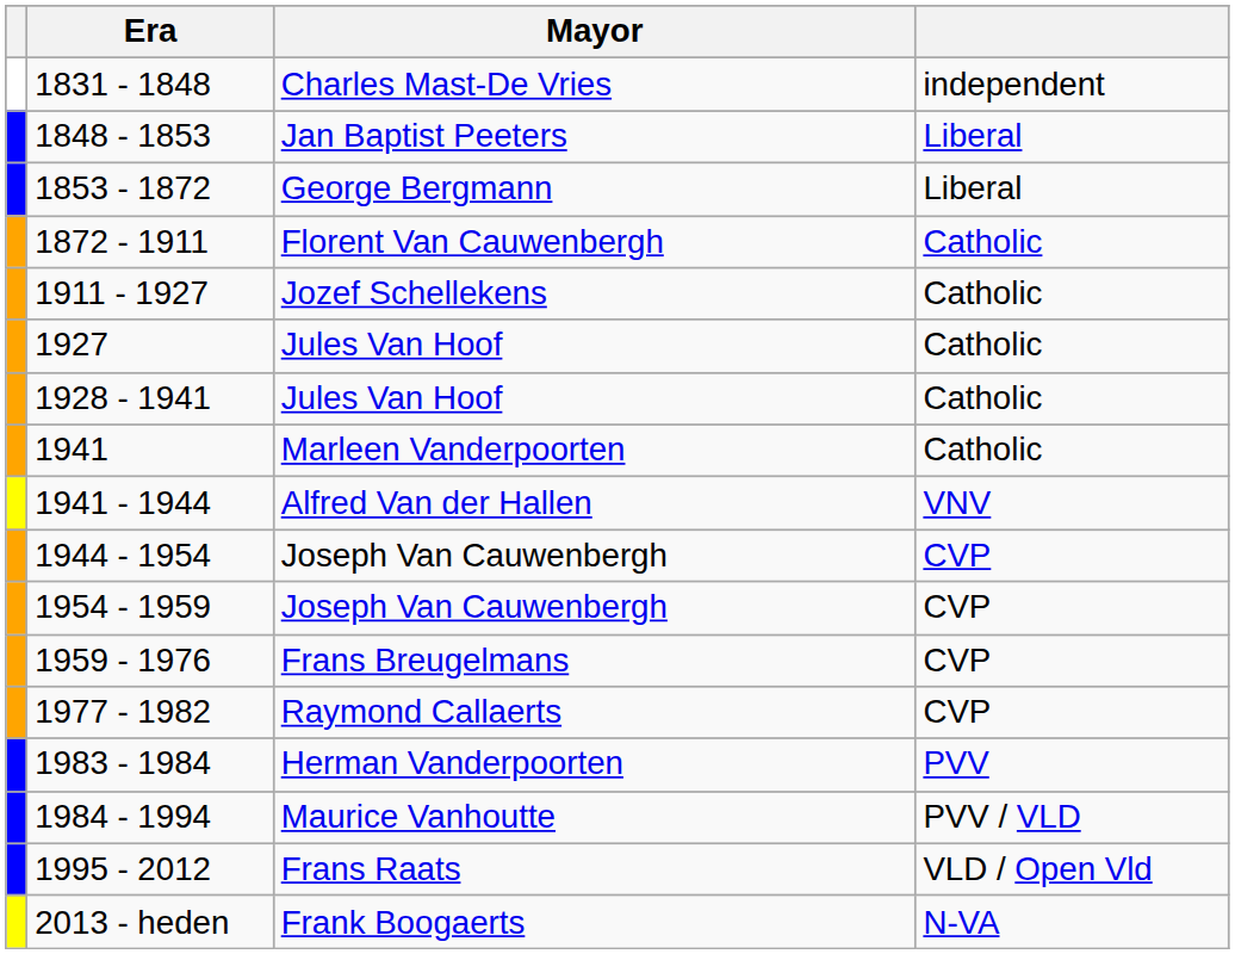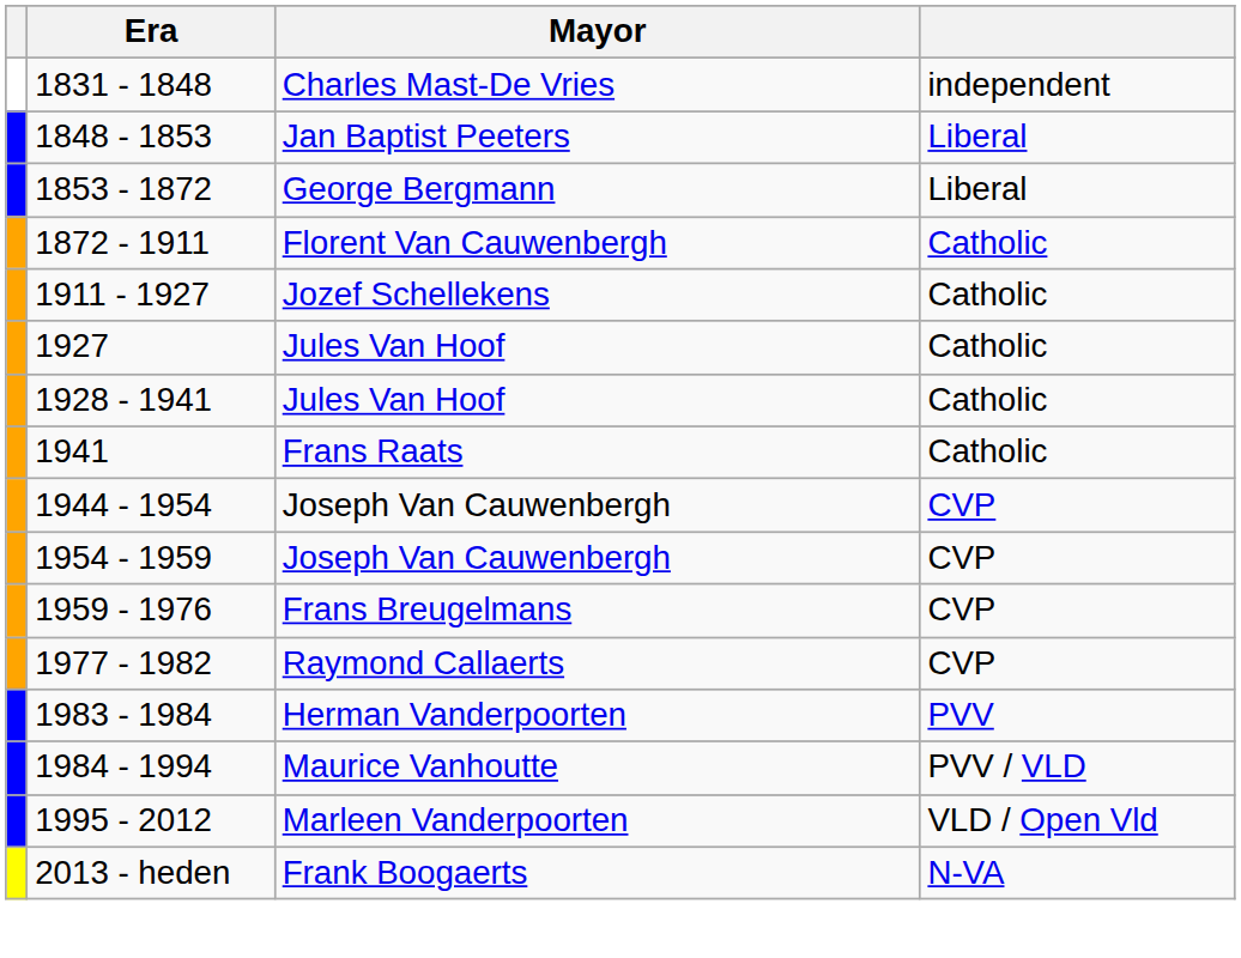 <table class="wikitable mw-collapsible mw-collapsed" style-"text-align:left;margin:0 auto;">
 <tr>
 <th style="width: 3px;"></th>
 <th style="width: 7em;">Era</th>
 <th style="width:19em;">Mayor</th>
 <th style="width: 9em;"></th>
 </tr>
 <tr>
 <td style="background-color: white;"></td>
 <td>1831 - 1848</td>
 <td><a href='#'>Charles Mast-De Vries</a></td>
 <td>independent</td>
 </tr>
 <tr>
 <td style="background-color: blue;"></td>
 <td>1848 - 1853</td>
 <td><a href='#'>Jan Baptist Peeters</a></td>
 <td><a href='#'>Liberal</a></td>
 </tr>
 <tr>
 <td style="background-color: blue;"></td>
 <td>1853 - 1872</td>
 <td><a href='#'>George Bergmann</a></td>
 <td>Liberal</td>
 </tr>
 <tr>
 <td style="background-color: orange;"></td>
 <td>1872 - 1911</td>
 <td><a href='#'>Florent Van Cauwenbergh</a></td>
 <td><a href='#'>Catholic</a></td>
 </tr>
 <tr>
 <td style="background-color: orange;"></td>
 <td>1911 - 1927</td>
 <td><a href='#'>Jozef Schellekens</a></td>
 <td>Catholic</td>
 </tr>
 <tr>
 <td style="background-color: orange;"></td>
 <td>1927</td>
 <td><a href='#'>Jules Van Hoof</a></td>
 <td>Catholic</td>
 </tr>
 <tr>
 <td style="background-color: orange;"></td>
 <td>1928 - 1941</td>
 <td><a href='#'>Jules Van Hoof</a></td>
 <td>Catholic</td>
 </tr>
 <tr>
 <td style="background-color: orange;"></td>
 <td>1941</td>
-<td><a href='#'>Marleen Vanderpoorten</a></td>
+<td><a href='#'>Frans Raats</a> <em></em></td>
 <td>Catholic</td>
-</tr>
-<tr>
-<td style="background-color: yellow;"></td>
-<td>1941 - 1944</td>
-<td><a href='#'>Alfred Van der Hallen</a> <em></em></td>
-<td><a href='#'>VNV</a></td>
 </tr>
 <tr>
 <td style="background-color: orange;"></td>
 <td>1944 - 1954</td>
 <td>Joseph Van Cauwenbergh</td>
 <td><a href='#'>CVP</a></td>
 </tr>
 <tr>
 <td style="background-color: orange;"></td>
 <td>1954 - 1959</td>
 <td><a href='#'>Joseph Van Cauwenbergh</a></td>
 <td>CVP</td>
 </tr>
 <tr>
 <td style="background-color: orange;"></td>
 <td>1959 - 1976</td>
 <td><a href='#'>Frans Breugelmans</a></td>
 <td>CVP</td>
 </tr>
 <tr>
 <td style="background-color: orange;"></td>
 <td>1977 - 1982</td>
 <td><a href='#'>Raymond Callaerts</a></td>
 <td>CVP</td>
 </tr>
 <tr>
 <td style="background-color: blue;"></td>
 <td>1983 - 1984</td>
 <td><a href='#'>Herman Vanderpoorten</a></td>
 <td><a href='#'>PVV</a></td>
 </tr>
 <tr>
 <td style="background-color: blue;"></td>
 <td>1984 - 1994</td>
 <td><a href='#'>Maurice Vanhoutte</a></td>
 <td>PVV / <a href='#'>VLD</a></td>
 </tr>
 <tr>
 <td style="background-color: blue;"></td>
 <td>1995 - 2012</td>
-<td><a href='#'>Frans Raats</a> <em></em></td>
+<td><a href='#'>Marleen Vanderpoorten</a></td>
 <td>VLD / <a href='#'>Open Vld</a></td>
 </tr>
 <tr>
 <td style="background-color: yellow;"></td>
 <td>2013 - heden</td>
 <td><a href='#'>Frank Boogaerts</a></td>
 <td><a href='#'>N-VA</a></td>
 </tr>
 </table>
